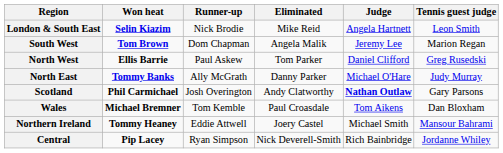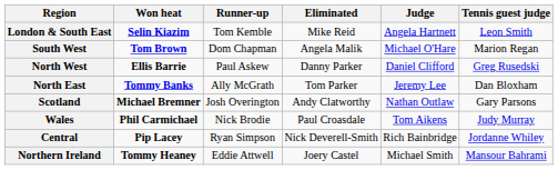 <table class="wikitable plainrowheaders sortable" style="text-align:center;">
 <tr>
 <th scope="col">Region</th>
 <th scope="col">Won heat</th>
 <th scope="col">Runner-up</th>
 <th scope="col">Eliminated</th>
 <th scope="col">Judge</th>
 <th scope="col">Tennis guest judge</th>
 </tr>
 <tr>
 <th scope="row">London & South East</th>
 <td><strong><a href='#'>Selin Kiazim</a></strong></td>
-<td>Nick Brodie</td>
+<td>Tom Kemble</td>
 <td>Mike Reid</td>
 <td><a href='#'>Angela Hartnett</a></td>
 <td><a href='#'>Leon Smith</a></td>
 </tr>
 <tr>
 <th scope="row">South West</th>
 <td><strong><a href='#'>Tom Brown</a></strong></td>
 <td>Dom Chapman</td>
 <td>Angela Malik</td>
-<td><a href='#'>Jeremy Lee</a></td>
+<td><a href='#'>Michael O'Hare</a></td>
 <td>Marion Regan</td>
 </tr>
 <tr>
 <th scope="row">North West</th>
 <td><strong>Ellis Barrie</strong></td>
 <td>Paul Askew</td>
-<td>Tom Parker</td>
+<td>Danny Parker</td>
 <td><a href='#'>Daniel Clifford</a></td>
 <td><a href='#'>Greg Rusedski</a></td>
 </tr>
 <tr>
 <th scope="row">North East</th>
 <td><strong><a href='#'>Tommy Banks</a></strong></td>
 <td>Ally McGrath</td>
-<td>Danny Parker</td>
-<td><a href='#'>Michael O'Hare</a></td>
-<td><a href='#'>Judy Murray</a></td>
+<td>Tom Parker</td>
+<td><a href='#'>Jeremy Lee</a></td>
+<td>Dan Bloxham</td>
 </tr>
 <tr>
 <th scope="row">Scotland</th>
-<td><strong>Phil Carmichael</strong></td>
+<td><strong>Michael Bremner</strong></td>
 <td>Josh Overington</td>
 <td>Andy Clatworthy</td>
-<td><strong><a href='#'>Nathan Outlaw</a></strong></td>
+<td><a href='#'>Nathan Outlaw</a></td>
 <td>Gary Parsons</td>
 </tr>
 <tr>
 <th scope="row">Wales</th>
-<td><strong>Michael Bremner</strong></td>
-<td>Tom Kemble</td>
+<td><strong>Phil Carmichael</strong></td>
+<td>Nick Brodie</td>
 <td>Paul Croasdale</td>
 <td><a href='#'>Tom Aikens</a></td>
-<td>Dan Bloxham</td>
+<td><a href='#'>Judy Murray</a></td>
+</tr>
+<tr>
+<th scope="row">Central</th>
+<td><strong>Pip Lacey</strong></td>
+<td>Ryan Simpson</td>
+<td>Nick Deverell-Smith</td>
+<td>Rich Bainbridge</td>
+<td><a href='#'>Jordanne Whiley</a></td>
 </tr>
 <tr>
 <th scope="row">Northern Ireland</th>
 <td><strong>Tommy Heaney</strong></td>
 <td>Eddie Attwell</td>
 <td>Joery Castel</td>
 <td>Michael Smith</td>
 <td><a href='#'>Mansour Bahrami</a></td>
 </tr>
-<tr>
-<th scope="row">Central</th>
-<td><strong>Pip Lacey</strong></td>
-<td>Ryan Simpson</td>
-<td>Nick Deverell-Smith</td>
-<td>Rich Bainbridge</td>
-<td><a href='#'>Jordanne Whiley</a></td>
-</tr>
 </table>
